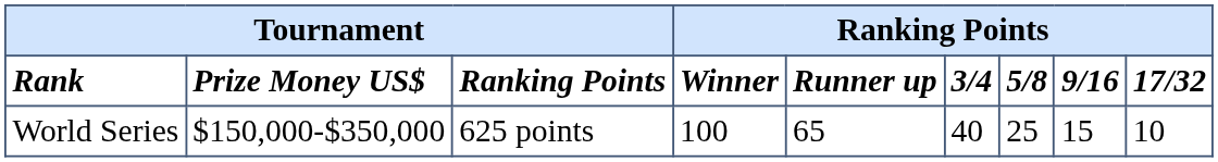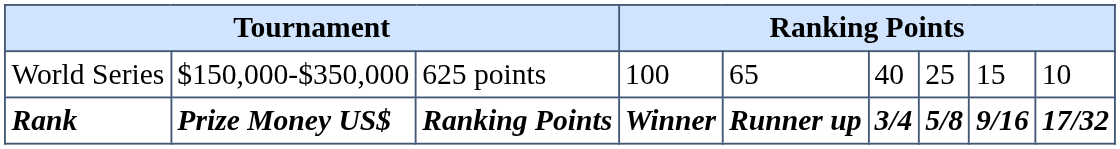 <table cellpadding="3" cellspacing="4" border="1" style="border:#435877 solid 1px; border-collapse: collapse;">
 <tr bgcolor="#d1e4fd">
 <th colspan=3>Tournament</th>
 <th colspan=6>Ranking Points</th>
+</tr>
+<tr>
+<td>World Series</td>
+<td>$150,000-$350,000</td>
+<td>625 points</td>
+<td>100</td>
+<td>65</td>
+<td>40</td>
+<td>25</td>
+<td>15</td>
+<td>10</td>
 </tr>
 <tr>
 <td><strong><em>Rank</em></strong></td>
 <td><strong><em>Prize Money US$</em></strong></td>
 <td><strong><em>Ranking Points</em></strong></td>
 <td><strong><em>Winner</em></strong></td>
 <td><strong><em>Runner up</em></strong></td>
 <td><strong><em>3/4</em></strong></td>
 <td><strong><em>5/8</em></strong></td>
 <td><strong><em>9/16</em></strong></td>
 <td><strong><em>17/32</em></strong></td>
 </tr>
-<tr>
-<td>World Series</td>
-<td>$150,000-$350,000</td>
-<td>625 points</td>
-<td>100</td>
-<td>65</td>
-<td>40</td>
-<td>25</td>
-<td>15</td>
-<td>10</td>
-</tr>
 </table>
